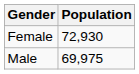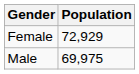 <table class="wikitable">
 <tr>
 <th>Gender</th>
 <th>Population</th>
 </tr>
 <tr>
 <td>Female</td>
-<td>72,930</td>
+<td>72,929</td>
 </tr>
 <tr>
 <td>Male</td>
 <td>69,975</td>
 </tr>
 </table>
